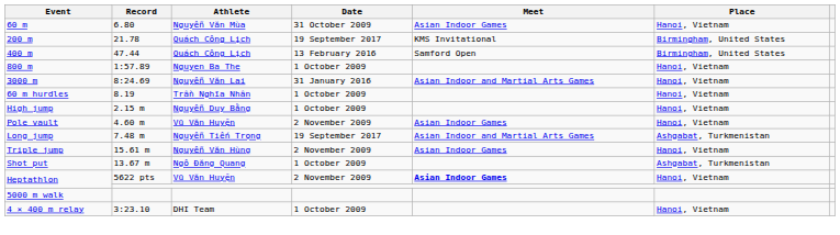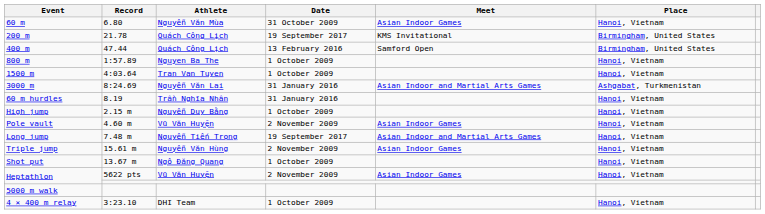 <table class="wikitable" style="font-size:95%; width: 95%;">
 <tr>
 <th>Event</th>
 <th>Record</th>
 <th>Athlete</th>
 <th>Date</th>
 <th>Meet</th>
 <th>Place</th>
 <th></th>
 </tr>
 <tr>
 <td><a href='#'>60 m</a></td>
 <td>6.80</td>
 <td><a href='#'>Nguyễn Văn Mùa</a></td>
 <td>31 October 2009</td>
 <td><a href='#'>Asian Indoor Games</a></td>
 <td><a href='#'>Hanoi</a>, Vietnam</td>
 <td></td>
 </tr>
 <tr>
 <td><a href='#'>200 m</a></td>
 <td>21.78</td>
 <td><a href='#'>Quách Công Lịch</a></td>
 <td>19 September 2017</td>
 <td>KMS Invitational</td>
 <td><a href='#'>Birmingham</a>, United States</td>
 <td></td>
 </tr>
 <tr>
 <td><a href='#'>400 m</a></td>
 <td>47.44</td>
 <td><a href='#'>Quách Công Lịch</a></td>
 <td>13 February 2016</td>
 <td>Samford Open</td>
 <td><a href='#'>Birmingham</a>, United States</td>
 <td></td>
 </tr>
 <tr>
 <td><a href='#'>800 m</a></td>
 <td>1:57.89</td>
 <td><a href='#'>Nguyen Ba The</a></td>
 <td>1 October 2009</td>
 <td></td>
 <td><a href='#'>Hanoi</a>, Vietnam</td>
 <td></td>
 </tr>
 <tr>
+<td><a href='#'>1500 m</a></td>
+<td>4:03.64</td>
+<td><a href='#'>Tran Van Tuyen</a></td>
+<td>1 October 2009</td>
+<td></td>
+<td><a href='#'>Hanoi</a>, Vietnam</td>
+<td></td>
+</tr>
+<tr>
 <td><a href='#'>3000 m</a></td>
 <td>8:24.69</td>
 <td><a href='#'>Nguyễn Văn Lai</a></td>
 <td>31 January 2016</td>
 <td><a href='#'>Asian Indoor and Martial Arts Games</a></td>
-<td><a href='#'>Hanoi</a>, Vietnam</td>
+<td><a href='#'>Ashgabat</a>, Turkmenistan</td>
 <td></td>
 </tr>
 <tr>
 <td><a href='#'>60 m hurdles</a></td>
 <td>8.19</td>
 <td><a href='#'>Trần Nghĩa Nhân</a></td>
-<td>1 October 2009</td>
+<td>31 January 2016</td>
 <td></td>
 <td><a href='#'>Hanoi</a>, Vietnam</td>
 <td></td>
 </tr>
 <tr>
 <td><a href='#'>High jump</a></td>
 <td>2.15 m</td>
 <td><a href='#'>Nguyễn Duy Bằng</a></td>
 <td>1 October 2009</td>
 <td></td>
 <td><a href='#'>Hanoi</a>, Vietnam</td>
 <td></td>
 </tr>
 <tr>
 <td><a href='#'>Pole vault</a></td>
 <td>4.60 m</td>
 <td><a href='#'>Vũ Văn Huyện</a></td>
 <td>2 November 2009</td>
 <td><a href='#'>Asian Indoor Games</a></td>
 <td><a href='#'>Hanoi</a>, Vietnam</td>
 <td></td>
 </tr>
 <tr>
 <td><a href='#'>Long jump</a></td>
 <td>7.48 m</td>
 <td><a href='#'>Nguyễn Tiến Trọng</a></td>
 <td>19 September 2017</td>
 <td><a href='#'>Asian Indoor and Martial Arts Games</a></td>
-<td><a href='#'>Ashgabat</a>, Turkmenistan</td>
+<td><a href='#'>Hanoi</a>, Vietnam</td>
 <td></td>
 </tr>
 <tr>
 <td><a href='#'>Triple jump</a></td>
 <td>15.61 m</td>
 <td><a href='#'>Nguyễn Văn Hùng</a></td>
 <td>2 November 2009</td>
 <td><a href='#'>Asian Indoor Games</a></td>
 <td><a href='#'>Hanoi</a>, Vietnam</td>
 <td></td>
 </tr>
 <tr>
 <td><a href='#'>Shot put</a></td>
 <td>13.67 m</td>
 <td><a href='#'>Ngô Đăng Quang</a></td>
 <td>1 October 2009</td>
 <td></td>
-<td><a href='#'>Ashgabat</a>, Turkmenistan</td>
+<td><a href='#'>Hanoi</a>, Vietnam</td>
 <td></td>
 </tr>
 <tr>
 <td rowspan=2><a href='#'>Heptathlon</a></td>
 <td>5622 pts</td>
 <td><a href='#'>Vũ Văn Huyện</a></td>
 <td>2 November 2009</td>
-<td><strong><a href='#'>Asian Indoor Games</a></strong></td>
+<td><a href='#'>Asian Indoor Games</a></td>
 <td><a href='#'>Hanoi</a>, Vietnam</td>
 <td></td>
 </tr>
 <tr>
 <td colspan=5></td>
 <td></td>
 </tr>
 <tr>
 <td><a href='#'>5000 m walk</a></td>
 <td></td>
 <td></td>
 <td></td>
 <td></td>
 <td></td>
 <td></td>
 </tr>
 <tr>
 <td><a href='#'>4 × 400 m relay</a></td>
 <td>3:23.10</td>
 <td>DHI Team</td>
 <td>1 October 2009</td>
 <td></td>
 <td><a href='#'>Hanoi</a>, Vietnam</td>
 <td></td>
 </tr>
 </table>
